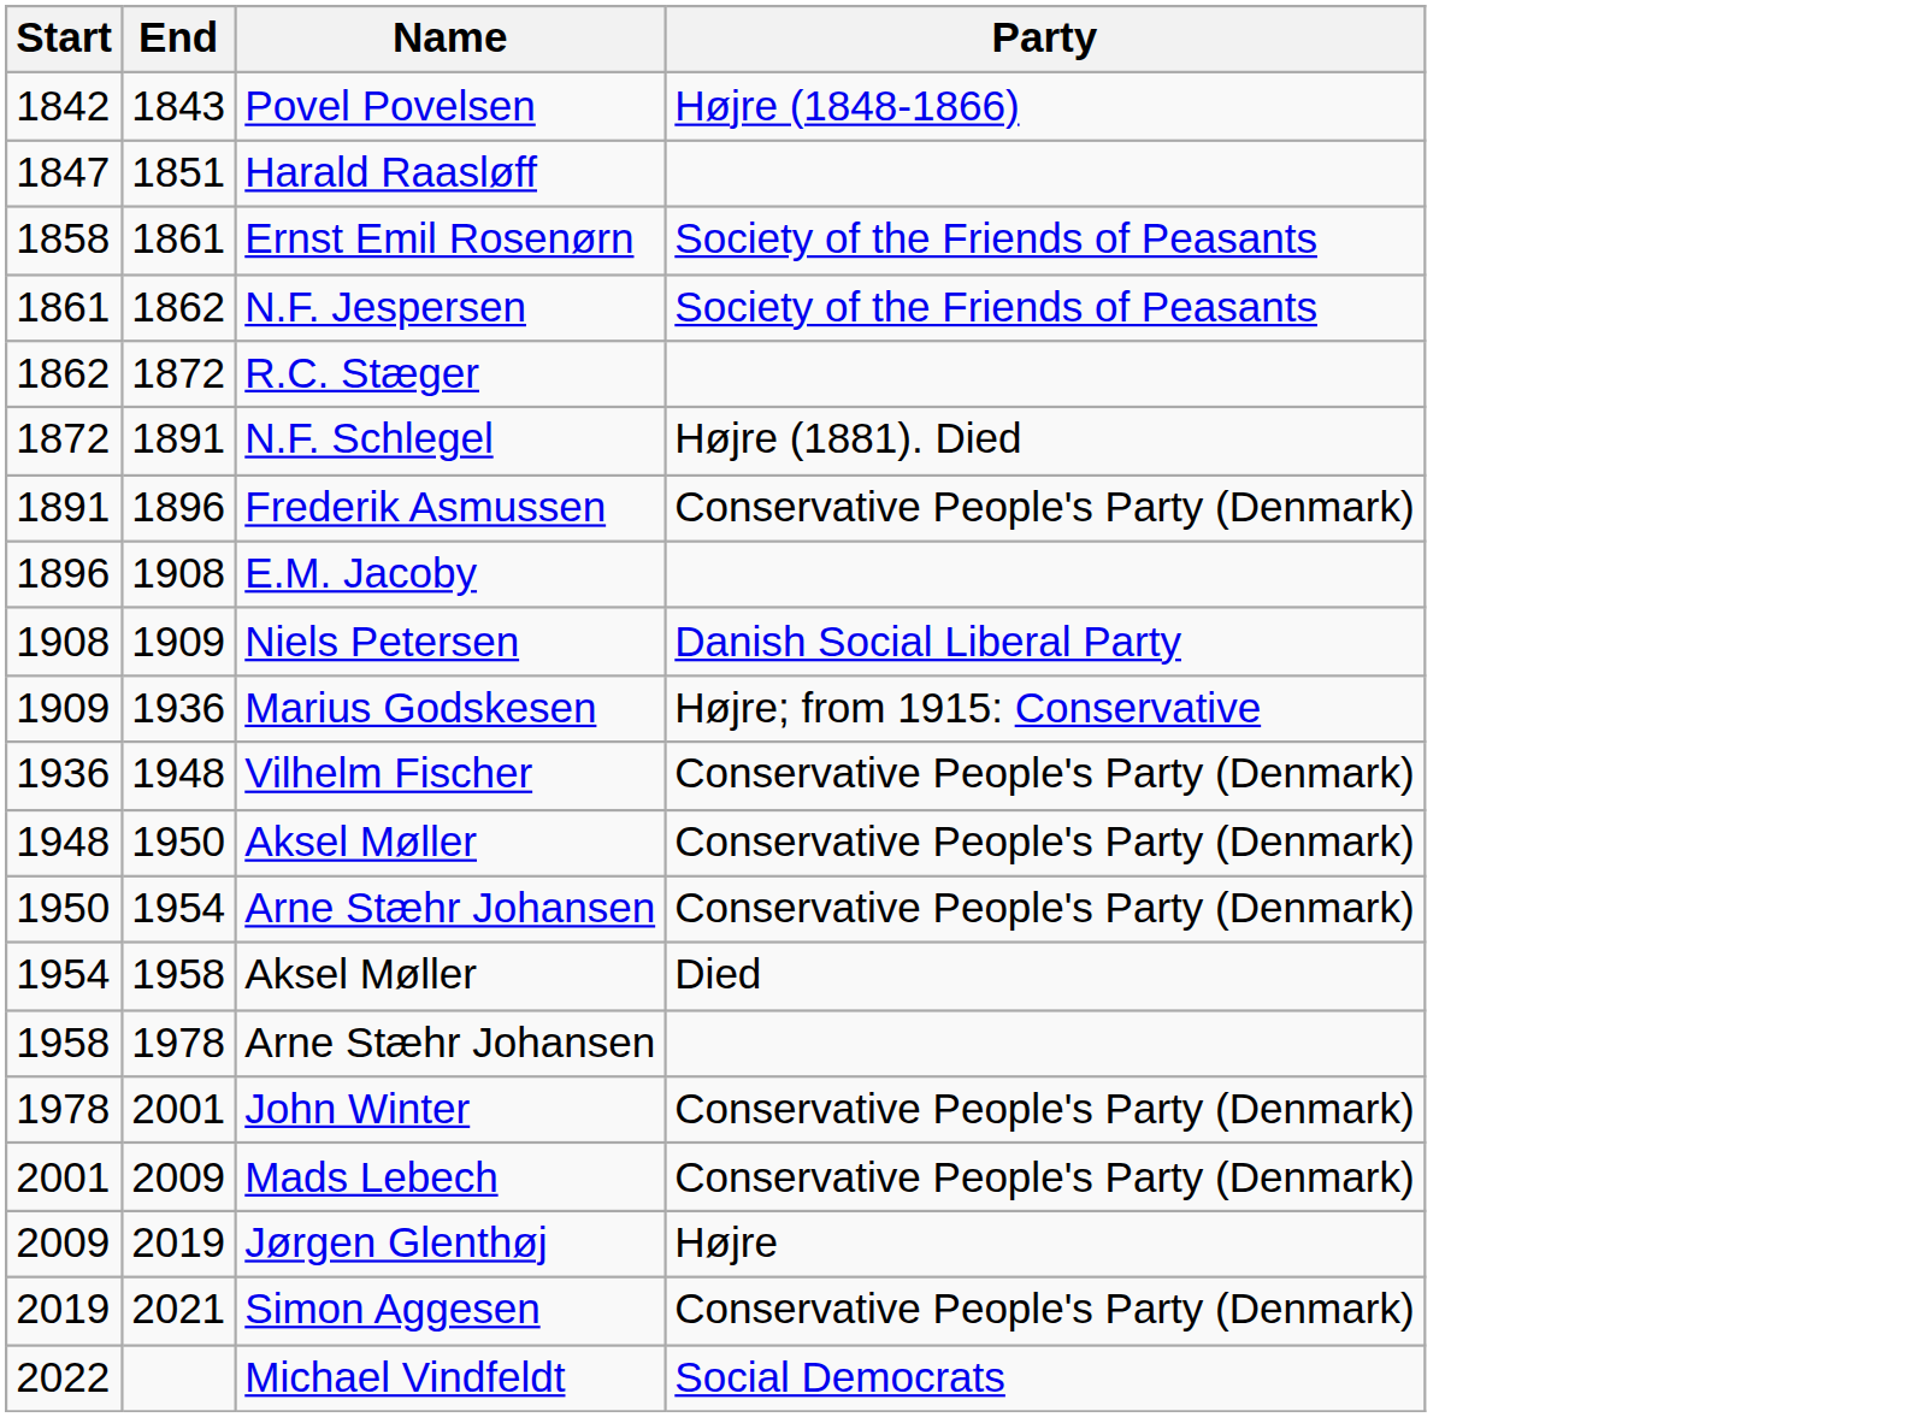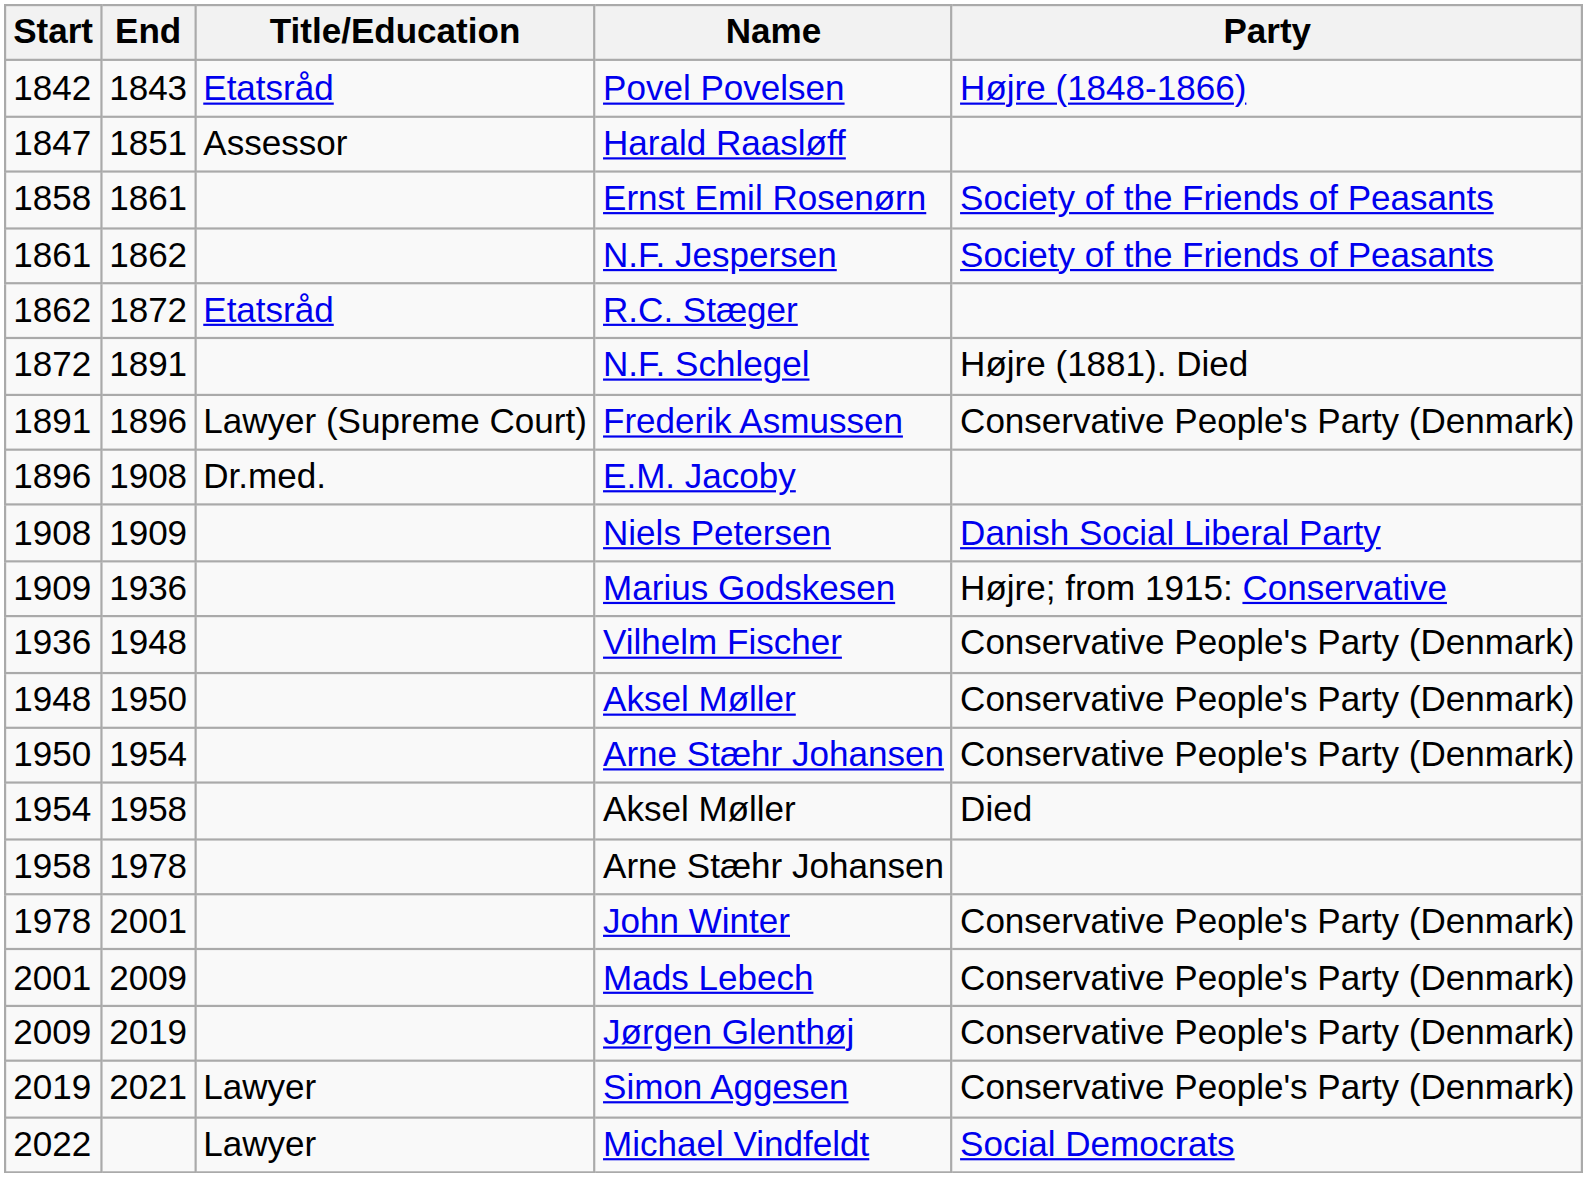 <table class="wikitable sortable">
 <tr>
 <th>Start</th>
 <th>End</th>
+<th>Title/Education</th>
 <th>Name</th>
 <th>Party</th>
 </tr>
 <tr>
 <td>1842</td>
 <td>1843</td>
+<td><a href='#'>Etatsråd</a></td>
 <td><a href='#'>Povel Povelsen</a></td>
 <td><a href='#'>Højre (1848-1866)</a></td>
 </tr>
 <tr>
 <td>1847</td>
 <td>1851</td>
+<td>Assessor</td>
 <td><a href='#'>Harald Raasløff</a></td>
 <td></td>
 </tr>
 <tr>
 <td>1858</td>
 <td>1861</td>
+<td></td>
 <td><a href='#'>Ernst Emil Rosenørn</a></td>
 <td><a href='#'>Society of the Friends of Peasants</a></td>
 </tr>
 <tr>
 <td>1861</td>
 <td>1862</td>
+<td></td>
 <td><a href='#'>N.F. Jespersen</a></td>
 <td><a href='#'>Society of the Friends of Peasants</a></td>
 </tr>
 <tr>
 <td>1862</td>
 <td>1872</td>
+<td><a href='#'>Etatsråd</a></td>
 <td><a href='#'>R.C. Stæger</a></td>
 <td></td>
 </tr>
 <tr>
 <td>1872</td>
 <td>1891</td>
+<td></td>
 <td><a href='#'>N.F. Schlegel</a></td>
 <td>Højre (1881). Died</td>
 </tr>
 <tr>
 <td>1891</td>
 <td>1896</td>
+<td>Lawyer (Supreme Court)</td>
 <td><a href='#'>Frederik Asmussen</a></td>
 <td>Conservative People's Party (Denmark)</td>
 </tr>
 <tr>
 <td>1896</td>
 <td>1908</td>
+<td>Dr.med.</td>
 <td><a href='#'>E.M. Jacoby</a></td>
 <td></td>
 </tr>
 <tr>
 <td>1908</td>
 <td>1909</td>
+<td></td>
 <td><a href='#'>Niels Petersen</a></td>
 <td><a href='#'>Danish Social Liberal Party</a></td>
 </tr>
 <tr>
 <td>1909</td>
 <td>1936</td>
+<td></td>
 <td><a href='#'>Marius Godskesen</a></td>
 <td>Højre; from 1915: <a href='#'>Conservative</a></td>
 </tr>
 <tr>
 <td>1936</td>
 <td>1948</td>
+<td></td>
 <td><a href='#'>Vilhelm Fischer</a></td>
 <td>Conservative People's Party (Denmark)</td>
 </tr>
 <tr>
 <td>1948</td>
 <td>1950</td>
+<td></td>
 <td><a href='#'>Aksel Møller</a></td>
 <td>Conservative People's Party (Denmark)</td>
 </tr>
 <tr>
 <td>1950</td>
 <td>1954</td>
+<td></td>
 <td><a href='#'>Arne Stæhr Johansen</a></td>
 <td>Conservative People's Party (Denmark)</td>
 </tr>
 <tr>
 <td>1954</td>
 <td>1958</td>
+<td></td>
 <td>Aksel Møller</td>
 <td>Died</td>
 </tr>
 <tr>
 <td>1958</td>
 <td>1978</td>
+<td></td>
 <td>Arne Stæhr Johansen</td>
 <td></td>
 </tr>
 <tr>
 <td>1978</td>
 <td>2001</td>
+<td></td>
 <td><a href='#'>John Winter</a></td>
 <td>Conservative People's Party (Denmark)</td>
 </tr>
 <tr>
 <td>2001</td>
 <td>2009</td>
+<td></td>
 <td><a href='#'>Mads Lebech</a></td>
 <td>Conservative People's Party (Denmark)</td>
 </tr>
 <tr>
 <td>2009</td>
 <td>2019</td>
+<td></td>
 <td><a href='#'>Jørgen Glenthøj</a></td>
-<td>Højre</td>
+<td>Conservative People's Party (Denmark)</td>
 </tr>
 <tr>
 <td>2019</td>
 <td>2021</td>
+<td>Lawyer</td>
 <td><a href='#'>Simon Aggesen</a></td>
 <td>Conservative People's Party (Denmark)</td>
 </tr>
 <tr>
 <td>2022</td>
 <td></td>
+<td>Lawyer</td>
 <td><a href='#'>Michael Vindfeldt</a></td>
 <td><a href='#'>Social Democrats</a></td>
 </tr>
 </table>
